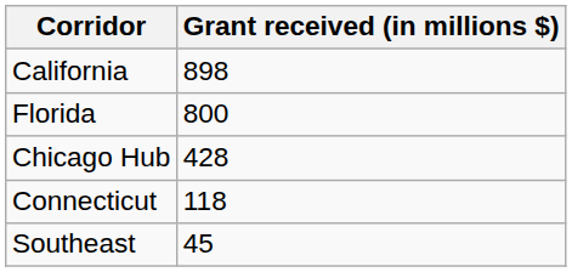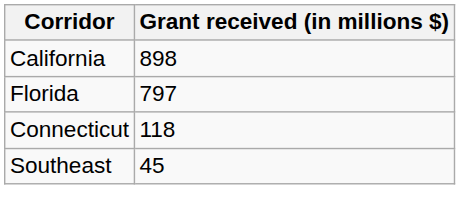 <table class="wikitable">
 <tr>
 <th>Corridor</th>
 <th>Grant received (in millions $)</th>
 </tr>
 <tr>
 <td>California</td>
 <td>898</td>
 </tr>
 <tr>
 <td>Florida</td>
-<td>800</td>
-</tr>
-<tr>
-<td>Chicago Hub</td>
-<td>428</td>
+<td>797</td>
 </tr>
 <tr>
 <td>Connecticut</td>
 <td>118</td>
 </tr>
 <tr>
 <td>Southeast</td>
 <td>45</td>
 </tr>
 </table>
